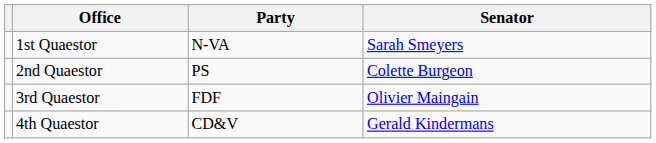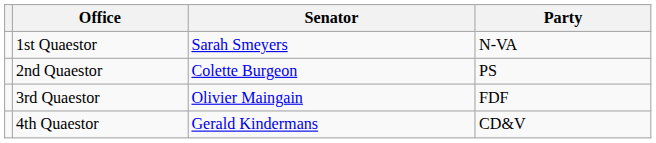 <table class="sortable wikitable" style="text-align:left; font-size:90%">
 <tr>
 <th></th>
 <th width="150">Office</th>
+<th width="250">Senator</th>
 <th width="150">Party</th>
-<th width="250">Senator</th>
 </tr>
 <tr>
 <td></td>
 <td>1st Quaestor</td>
+<td align=left><a href='#'>Sarah Smeyers</a></td>
 <td>N-VA</td>
-<td align=left><a href='#'>Sarah Smeyers</a></td>
 </tr>
 <tr>
 <td></td>
 <td>2nd Quaestor</td>
+<td align=left><a href='#'>Colette Burgeon</a></td>
 <td>PS</td>
-<td align=left><a href='#'>Colette Burgeon</a></td>
 </tr>
 <tr>
 <td></td>
 <td>3rd Quaestor</td>
+<td align=left><a href='#'>Olivier Maingain</a></td>
 <td>FDF</td>
-<td align=left><a href='#'>Olivier Maingain</a></td>
 </tr>
 <tr>
 <td></td>
 <td>4th Quaestor</td>
+<td align=left><a href='#'>Gerald Kindermans</a></td>
 <td>CD&V</td>
-<td align=left><a href='#'>Gerald Kindermans</a></td>
 </tr>
 </table>
